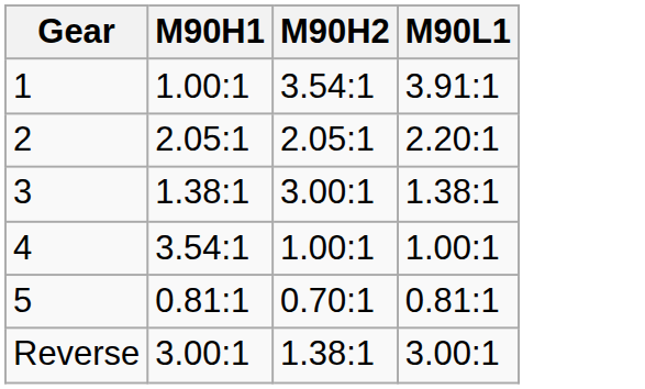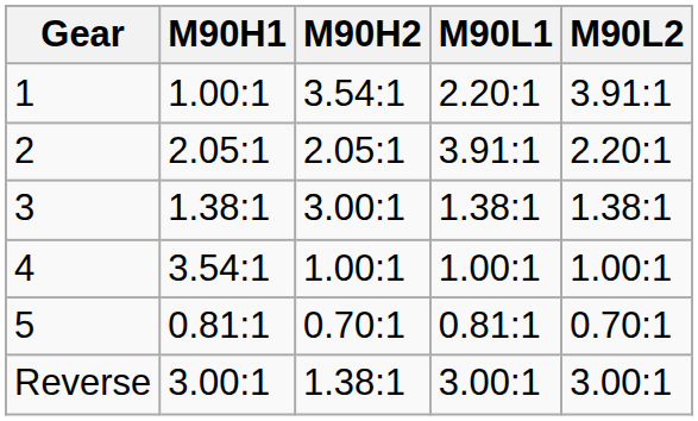 <table class="wikitable">
 <tr>
 <th>Gear</th>
 <th>M90H1</th>
 <th>M90H2</th>
 <th>M90L1</th>
+<th>M90L2</th>
 </tr>
 <tr>
 <td>1</td>
 <td>1.00:1</td>
 <td>3.54:1</td>
+<td>2.20:1</td>
 <td>3.91:1</td>
 </tr>
 <tr>
 <td>2</td>
 <td>2.05:1</td>
 <td>2.05:1</td>
+<td>3.91:1</td>
 <td>2.20:1</td>
 </tr>
 <tr>
 <td>3</td>
 <td>1.38:1</td>
 <td>3.00:1</td>
 <td>1.38:1</td>
+<td>1.38:1</td>
 </tr>
 <tr>
 <td>4</td>
 <td>3.54:1</td>
+<td>1.00:1</td>
 <td>1.00:1</td>
 <td>1.00:1</td>
 </tr>
 <tr>
 <td>5</td>
 <td>0.81:1</td>
 <td>0.70:1</td>
 <td>0.81:1</td>
+<td>0.70:1</td>
 </tr>
 <tr>
 <td>Reverse</td>
 <td>3.00:1</td>
 <td>1.38:1</td>
 <td>3.00:1</td>
+<td>3.00:1</td>
 </tr>
 </table>
